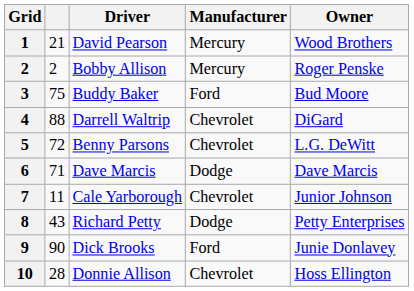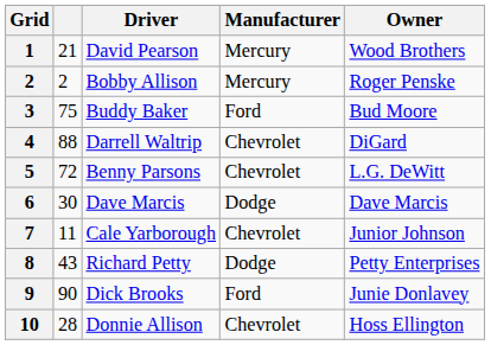 <table class="wikitable">
 <tr>
 <th>Grid</th>
 <th></th>
 <th>Driver</th>
 <th>Manufacturer</th>
 <th>Owner</th>
 </tr>
 <tr>
 <th>1</th>
 <td>21</td>
 <td><a href='#'>David Pearson</a></td>
 <td>Mercury</td>
 <td><a href='#'>Wood Brothers</a></td>
 </tr>
 <tr>
 <th>2</th>
 <td>2</td>
 <td><a href='#'>Bobby Allison</a></td>
 <td>Mercury</td>
 <td><a href='#'>Roger Penske</a></td>
 </tr>
 <tr>
 <th>3</th>
 <td>75</td>
 <td><a href='#'>Buddy Baker</a></td>
 <td>Ford</td>
 <td><a href='#'>Bud Moore</a></td>
 </tr>
 <tr>
 <th>4</th>
 <td>88</td>
 <td><a href='#'>Darrell Waltrip</a></td>
 <td>Chevrolet</td>
 <td><a href='#'>DiGard</a></td>
 </tr>
 <tr>
 <th>5</th>
 <td>72</td>
 <td><a href='#'>Benny Parsons</a></td>
 <td>Chevrolet</td>
 <td><a href='#'>L.G. DeWitt</a></td>
 </tr>
 <tr>
 <th>6</th>
-<td>71</td>
+<td>30</td>
 <td><a href='#'>Dave Marcis</a></td>
 <td>Dodge</td>
 <td><a href='#'>Dave Marcis</a></td>
 </tr>
 <tr>
 <th>7</th>
 <td>11</td>
 <td><a href='#'>Cale Yarborough</a></td>
 <td>Chevrolet</td>
 <td><a href='#'>Junior Johnson</a></td>
 </tr>
 <tr>
 <th>8</th>
 <td>43</td>
 <td><a href='#'>Richard Petty</a></td>
 <td>Dodge</td>
 <td><a href='#'>Petty Enterprises</a></td>
 </tr>
 <tr>
 <th>9</th>
 <td>90</td>
 <td><a href='#'>Dick Brooks</a></td>
 <td>Ford</td>
 <td><a href='#'>Junie Donlavey</a></td>
 </tr>
 <tr>
 <th>10</th>
 <td>28</td>
 <td><a href='#'>Donnie Allison</a></td>
 <td>Chevrolet</td>
 <td><a href='#'>Hoss Ellington</a></td>
 </tr>
 </table>
